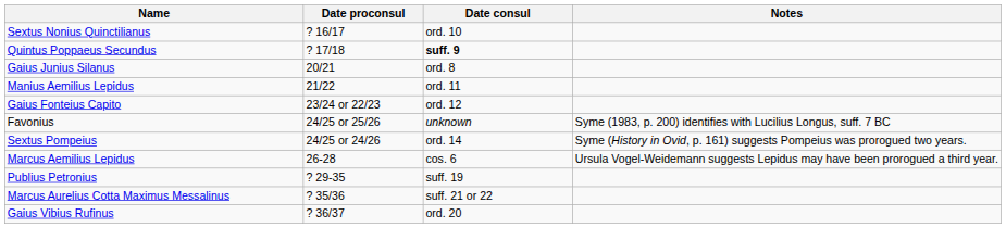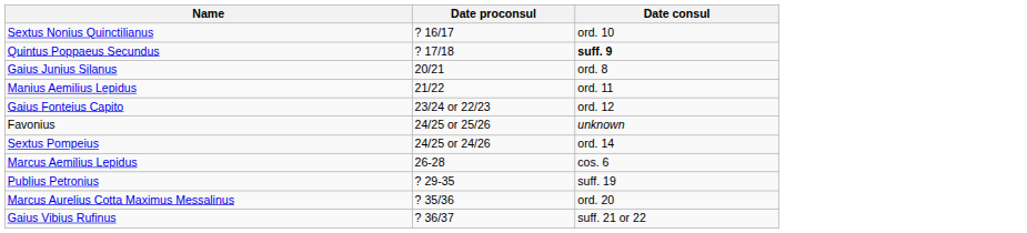 <table class="wikitable">
 <tr>
 <th width=30%>Name</th>
 <th width=12%>Date proconsul</th>
 <th width=15%>Date consul</th>
-<th width=43%>Notes</th>
 </tr>
 <tr>
 <td><a href='#'>Sextus Nonius Quinctilianus</a></td>
 <td>? 16/17</td>
 <td>ord. 10</td>
-<td></td>
 </tr>
 <tr>
 <td><a href='#'>Quintus Poppaeus Secundus</a></td>
 <td>? 17/18</td>
 <td><strong>suff. 9</strong></td>
-<td></td>
 </tr>
 <tr>
 <td><a href='#'>Gaius Junius Silanus</a></td>
 <td>20/21</td>
 <td>ord. 8</td>
-<td></td>
 </tr>
 <tr>
 <td><a href='#'>Manius Aemilius Lepidus</a></td>
 <td>21/22</td>
 <td>ord. 11</td>
-<td></td>
 </tr>
 <tr>
 <td><a href='#'>Gaius Fonteius Capito</a></td>
 <td>23/24 or 22/23</td>
 <td>ord. 12</td>
-<td></td>
 </tr>
 <tr>
 <td>Favonius</td>
 <td>24/25 or 25/26</td>
 <td><em>unknown</em></td>
-<td>Syme (1983, p. 200) identifies with Lucilius Longus, suff. 7 BC</td>
 </tr>
 <tr>
 <td><a href='#'>Sextus Pompeius</a></td>
 <td>24/25 or 24/26</td>
 <td>ord. 14</td>
-<td>Syme (<em>History in Ovid</em>, p. 161) suggests Pompeius was prorogued two years.</td>
 </tr>
 <tr>
 <td><a href='#'>Marcus Aemilius Lepidus</a></td>
 <td>26-28</td>
 <td>cos. 6</td>
-<td>Ursula Vogel-Weidemann suggests Lepidus may have been prorogued a third year.</td>
 </tr>
 <tr>
 <td><a href='#'>Publius Petronius</a></td>
 <td>? 29-35</td>
 <td>suff. 19</td>
-<td></td>
 </tr>
 <tr>
 <td><a href='#'>Marcus Aurelius Cotta Maximus Messalinus</a></td>
 <td>? 35/36</td>
-<td>suff. 21 or 22</td>
-<td></td>
+<td>ord. 20</td>
 </tr>
 <tr>
 <td><a href='#'>Gaius Vibius Rufinus</a></td>
 <td>? 36/37</td>
-<td>ord. 20</td>
-<td></td>
+<td>suff. 21 or 22</td>
 </tr>
 </table>
